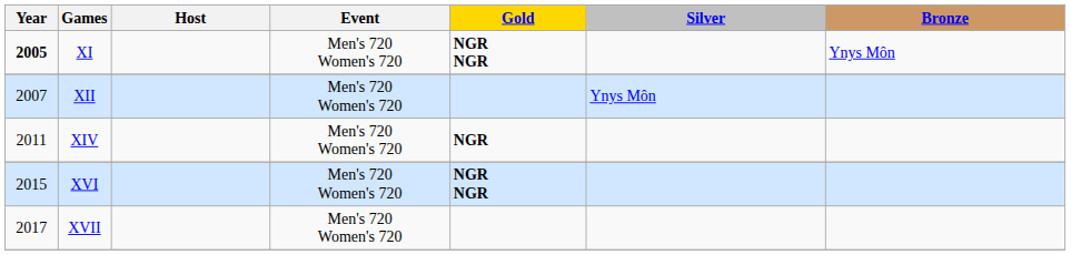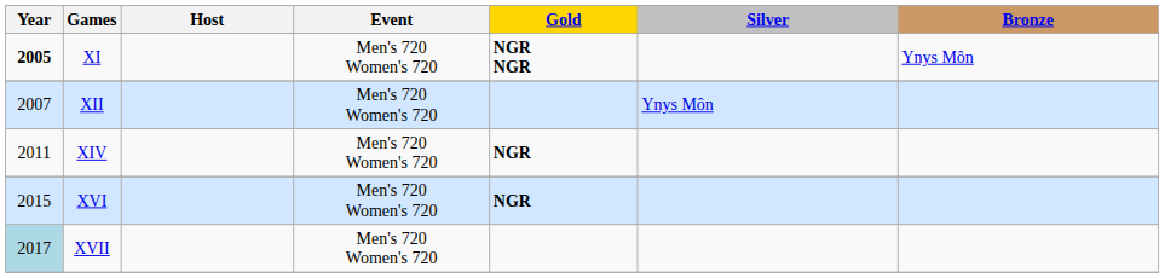 <table class="wikitable" style="text-align: center; font-size:95%;">
 <tr>
 <th rowspan="2" style="width:5%;">Year</th>
 <th rowspan="2" style="width:5%;">Games</th>
 <th rowspan="2" style="width:15%;">Host</th>
 <th rowspan="2" style="width:17%;">Event</th>
 </tr>
 <tr>
 <th style="background-color: gold"><a href='#'>Gold</a></th>
 <th style="background-color: silver"><a href='#'>Silver</a></th>
 <th style="background-color: #CC9966"><a href='#'>Bronze</a></th>
 </tr>
 <tr>
 <td><strong>2005</strong></td>
 <td align=center><a href='#'>XI</a></td>
 <td align="left"></td>
 <td>Men's 720 <br> Women's 720</td>
 <td align="left"> <strong>NGR</strong> <br>  <strong>NGR</strong></td>
 <td align="left"> <br> </td>
 <td align="left"> <a href='#'>Ynys Môn</a> <br> </td>
 </tr>
 <tr>
 </tr>
 <tr style="text-align:center; background:#d0e7ff;">
 <td>2007</td>
 <td align=center><a href='#'>XII</a></td>
 <td align="left"></td>
 <td>Men's 720 <br> Women's 720</td>
 <td align="left"> <br> </td>
 <td align="left"> <a href='#'>Ynys Môn</a> <br> </td>
 <td align="left"> <br>  </td>
 </tr>
 <tr>
 <td>2011</td>
 <td align=center><a href='#'>XIV</a></td>
 <td align="left"></td>
 <td>Men's 720 <br> Women's 720</td>
 <td align="left"> <strong>NGR</strong> <br> </td>
 <td align="left"> <br> </td>
 <td align="left"> <br> </td>
 </tr>
 <tr>
 </tr>
 <tr style="text-align:center; background:#d0e7ff;">
 <td>2015</td>
 <td align=center><a href='#'>XVI</a></td>
 <td align="left"></td>
 <td>Men's 720 <br> Women's 720</td>
-<td align="left"> <strong>NGR</strong> <br>  <strong>NGR</strong></td>
+<td align="left"> <strong>NGR</strong> <br> </td>
 <td align="left"> <br> </td>
 <td align="left"> <br> </td>
 </tr>
 <tr>
-<td>2017</td>
+<td style="background: lightblue;">2017</td>
 <td align=center><a href='#'>XVII</a></td>
 <td align="left"></td>
 <td>Men's 720 <br> Women's 720</td>
 <td align="left"> <br> </td>
 <td align="left"> <br> </td>
 <td align="left"> <br> </td>
 </tr>
 <tr>
 </tr>
 </table>
